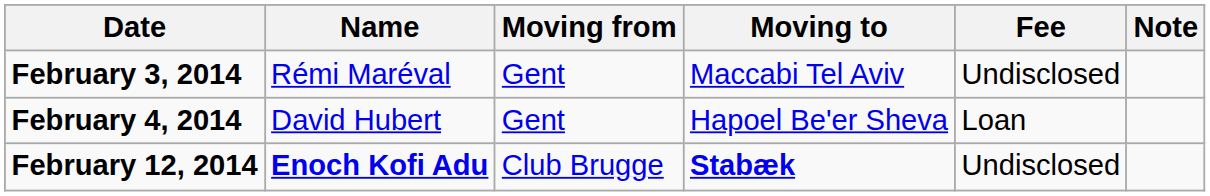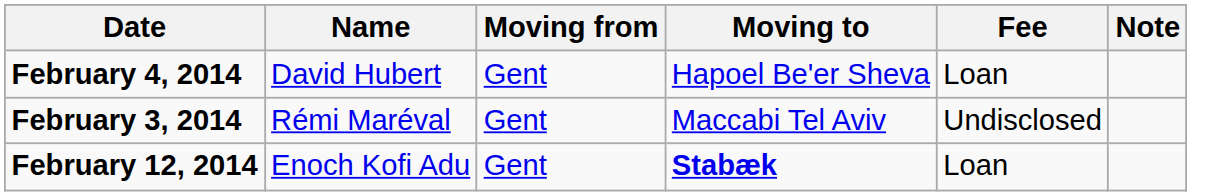 <table class="wikitable sortable">
 <tr>
 <th>Date</th>
 <th>Name</th>
 <th>Moving from</th>
 <th>Moving to</th>
 <th>Fee</th>
 <th>Note</th>
 </tr>
 <tr>
+<td><strong>February 4, 2014</strong></td>
+<td> <a href='#'>David Hubert</a></td>
+<td> <a href='#'>Gent</a></td>
+<td> <a href='#'>Hapoel Be'er Sheva</a></td>
+<td>Loan </td>
+<td></td>
+</tr>
+<tr>
 <td><strong>February 3, 2014</strong></td>
 <td> <a href='#'>Rémi Maréval</a></td>
 <td> <a href='#'>Gent</a></td>
 <td> <a href='#'>Maccabi Tel Aviv</a></td>
 <td>Undisclosed </td>
 <td></td>
 </tr>
 <tr>
-<td><strong>February 4, 2014</strong></td>
-<td> <a href='#'>David Hubert</a></td>
+<td><strong>February 12, 2014</strong></td>
+<td> <a href='#'>Enoch Kofi Adu</a></td>
 <td> <a href='#'>Gent</a></td>
-<td> <a href='#'>Hapoel Be'er Sheva</a></td>
+<td><strong> <a href='#'>Stabæk</a></strong></td>
 <td>Loan </td>
 <td></td>
 </tr>
-<tr>
-<td><strong>February 12, 2014</strong></td>
-<td><strong> <a href='#'>Enoch Kofi Adu</a></strong></td>
-<td> <a href='#'>Club Brugge</a></td>
-<td><strong> <a href='#'>Stabæk</a></strong></td>
-<td>Undisclosed </td>
-<td></td>
-</tr>
 </table>
